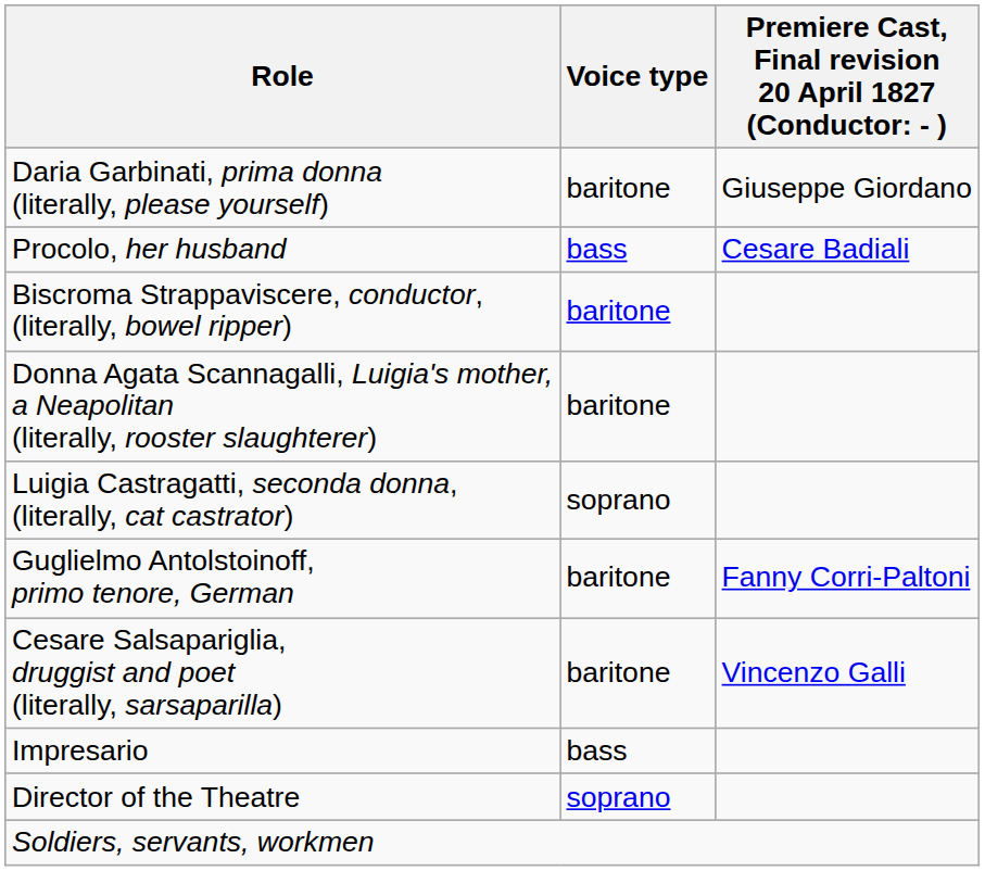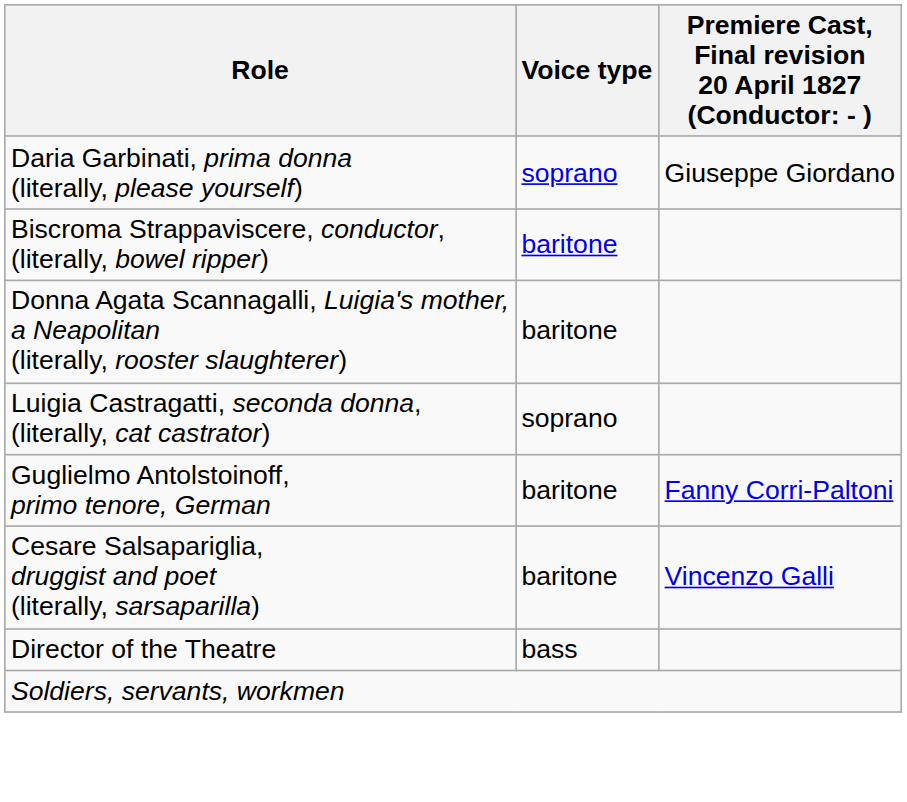 <table class="wikitable">
 <tr>
 <th>Role</th>
 <th>Voice type</th>
 <th>Premiere Cast, <br>Final revision<br>20 April 1827<br>(Conductor: - )</th>
 </tr>
 <tr>
 <td>Daria Garbinati, <em>prima donna</em><br>(literally, <em>please yourself</em>)</td>
-<td>baritone</td>
+<td><a href='#'>soprano</a></td>
 <td>Giuseppe Giordano</td>
-</tr>
-<tr>
-<td>Procolo, <em>her husband</em></td>
-<td><a href='#'>bass</a></td>
-<td><a href='#'>Cesare Badiali</a></td>
 </tr>
 <tr>
 <td>Biscroma Strappaviscere, <em>conductor</em>,<br>(literally, <em>bowel ripper</em>)</td>
 <td><a href='#'>baritone</a></td>
 <td></td>
 </tr>
 <tr>
 <td>Donna Agata Scannagalli, <em>Luigia's mother,<br> a Neapolitan</em><br>(literally, <em>rooster slaughterer</em>)</td>
 <td>baritone</td>
 <td></td>
 </tr>
 <tr>
 <td>Luigia Castragatti, <em>seconda donna</em>,<br>(literally, <em>cat castrator</em>)</td>
 <td>soprano</td>
 <td></td>
 </tr>
 <tr>
 <td>Guglielmo Antolstoinoff, <br><em>primo tenore, German</em></td>
 <td>baritone</td>
 <td><a href='#'>Fanny Corri-Paltoni</a></td>
 </tr>
 <tr>
 <td>Cesare Salsapariglia, <br><em>druggist and poet</em><br>(literally, <em>sarsaparilla</em>)</td>
 <td>baritone</td>
 <td><a href='#'>Vincenzo Galli</a></td>
 </tr>
 <tr>
-<td>Impresario</td>
+<td>Director of the Theatre</td>
 <td>bass</td>
-<td></td>
-</tr>
-<tr>
-<td>Director of the Theatre</td>
-<td><a href='#'>soprano</a></td>
 <td></td>
 </tr>
 <tr>
 <td colspan="3"><em>Soldiers, servants, workmen</em></td>
 </tr>
 </table>
